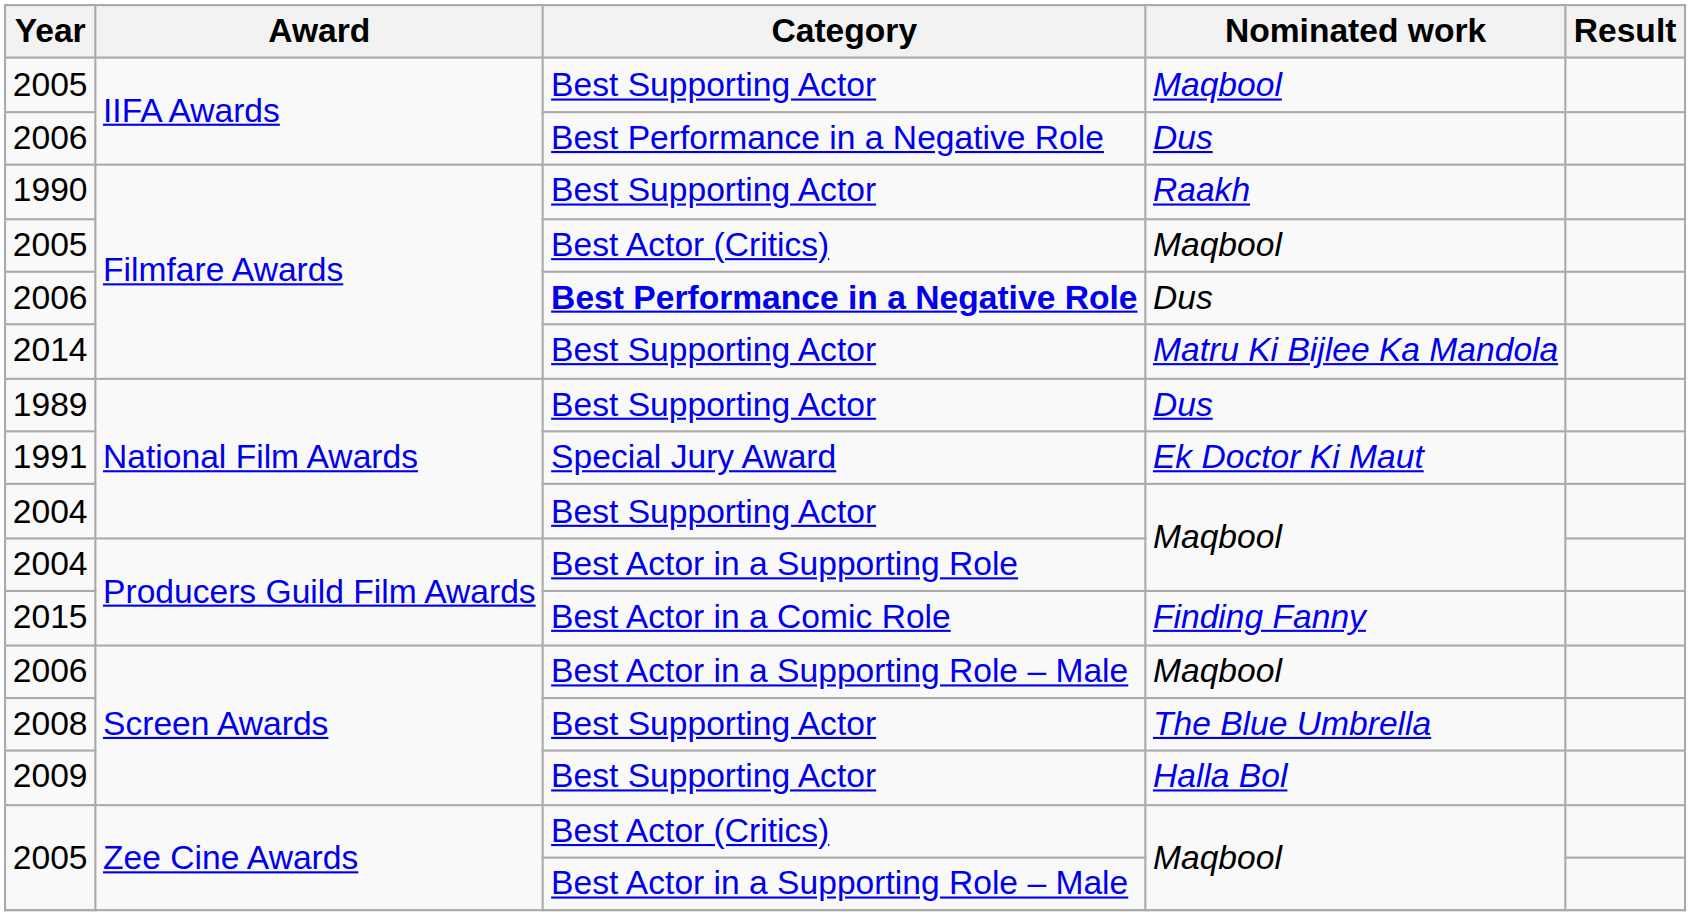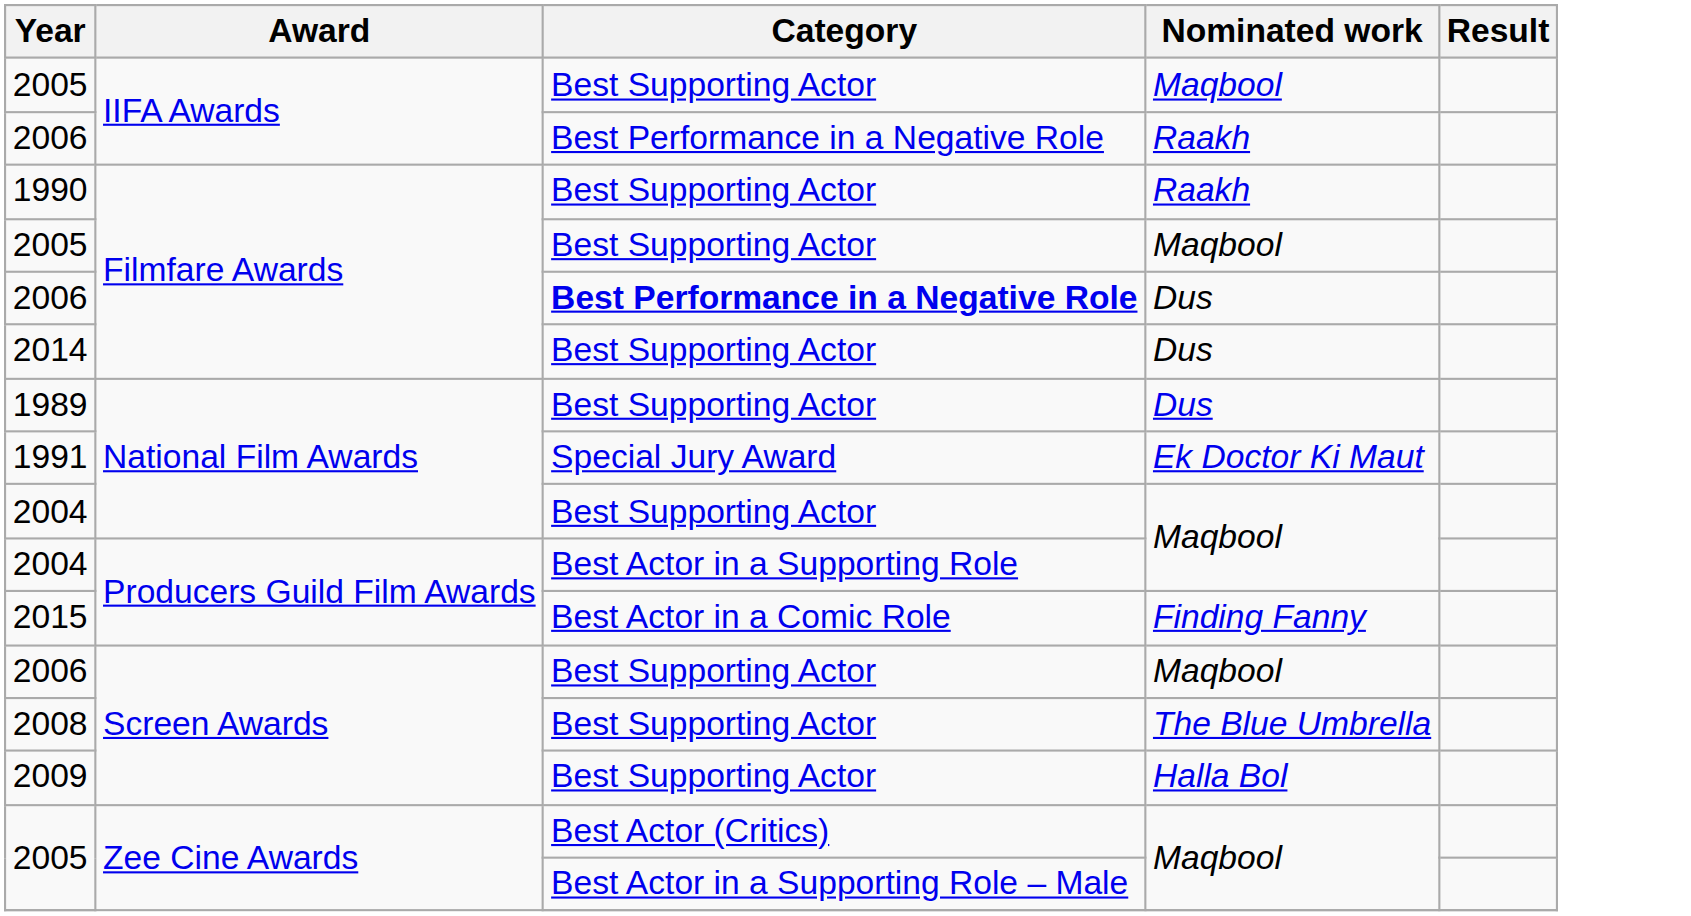 <table class="wikitable sortable">
 <tr style="background:#ccc; text-align:center;">
 <th scope="col">Year</th>
 <th scope="col">Award</th>
 <th scope="col">Category</th>
 <th scope="col">Nominated work</th>
 <th scope="col">Result</th>
 </tr>
 <tr>
 <td>2005</td>
 <td rowspan="2"><a href='#'>IIFA Awards</a></td>
 <td><a href='#'>Best Supporting Actor</a></td>
 <td><em><a href='#'>Maqbool</a></em></td>
 <td></td>
 </tr>
 <tr>
 <td>2006</td>
 <td><a href='#'>Best Performance in a Negative Role</a></td>
-<td><em><a href='#'>Dus</a></em></td>
+<td><em><a href='#'>Raakh</a></em></td>
 <td></td>
 </tr>
 <tr>
 <td>1990</td>
 <td rowspan="4"><a href='#'>Filmfare Awards</a></td>
 <td><a href='#'>Best Supporting Actor</a></td>
 <td><em><a href='#'>Raakh</a></em></td>
 <td></td>
 </tr>
 <tr>
 <td>2005</td>
-<td><a href='#'>Best Actor (Critics)</a></td>
+<td><a href='#'>Best Supporting Actor</a></td>
 <td><em>Maqbool</em></td>
 <td></td>
 </tr>
 <tr>
 <td>2006</td>
 <td><strong><a href='#'>Best Performance in a Negative Role</a></strong></td>
 <td><em>Dus</em></td>
 <td></td>
 </tr>
 <tr>
 <td>2014</td>
 <td><a href='#'>Best Supporting Actor</a></td>
-<td><em><a href='#'>Matru Ki Bijlee Ka Mandola</a></em></td>
+<td><em>Dus</em></td>
 <td></td>
 </tr>
 <tr>
 <td>1989</td>
 <td rowspan="3"><a href='#'>National Film Awards</a></td>
 <td><a href='#'>Best Supporting Actor</a></td>
 <td><em><a href='#'>Dus</a></em></td>
 <td></td>
 </tr>
 <tr>
 <td>1991</td>
 <td><a href='#'>Special Jury Award</a></td>
 <td><em><a href='#'>Ek Doctor Ki Maut</a></em></td>
 <td></td>
 </tr>
 <tr>
 <td>2004</td>
 <td><a href='#'>Best Supporting Actor</a></td>
 <td rowspan="2"><em>Maqbool</em></td>
 <td></td>
 </tr>
 <tr>
 <td>2004</td>
 <td rowspan="2"><a href='#'>Producers Guild Film Awards</a></td>
 <td><a href='#'>Best Actor in a Supporting Role</a></td>
 <td></td>
 </tr>
 <tr>
 <td>2015</td>
 <td><a href='#'>Best Actor in a Comic Role</a></td>
 <td><em><a href='#'>Finding Fanny</a></em></td>
 <td></td>
 </tr>
 <tr>
 <td>2006</td>
 <td rowspan="3"><a href='#'>Screen Awards</a></td>
-<td><a href='#'>Best Actor in a Supporting Role – Male</a></td>
+<td><a href='#'>Best Supporting Actor</a></td>
 <td><em>Maqbool</em></td>
 <td></td>
 </tr>
 <tr>
 <td>2008</td>
 <td><a href='#'>Best Supporting Actor</a></td>
 <td><em><a href='#'>The Blue Umbrella</a></em></td>
 <td></td>
 </tr>
 <tr>
 <td>2009</td>
 <td><a href='#'>Best Supporting Actor</a></td>
 <td><em><a href='#'>Halla Bol</a></em></td>
 <td></td>
 </tr>
 <tr>
 <td rowspan="2">2005</td>
 <td rowspan="3"><a href='#'>Zee Cine Awards</a></td>
 <td><a href='#'>Best Actor (Critics)</a></td>
 <td rowspan="2"><em>Maqbool</em></td>
 <td></td>
 </tr>
 <tr>
 <td><a href='#'>Best Actor in a Supporting Role – Male</a></td>
 <td></td>
 </tr>
 <tr>
 </tr>
 </table>
